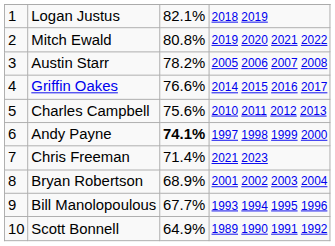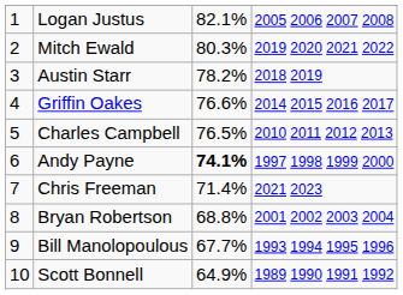 <table class="wikitable">
 <tr>
 </tr>
 <tr>
 <td>1</td>
 <td>Logan Justus</td>
 <td><abbr>82.1%</abbr></td>
-<td style="font-size:80%;"><a href='#'>2018</a> <a href='#'>2019</a></td>
+<td style="font-size:80%;"><a href='#'>2005</a> <a href='#'>2006</a> <a href='#'>2007</a> <a href='#'>2008</a></td>
 </tr>
 <tr>
 <td>2</td>
 <td>Mitch Ewald</td>
-<td><abbr>80.8%</abbr></td>
+<td><abbr>80.3%</abbr></td>
 <td style="font-size:80%;"><a href='#'>2019</a> <a href='#'>2020</a> <a href='#'>2021</a> <a href='#'>2022</a></td>
 </tr>
 <tr>
 <td>3</td>
 <td>Austin Starr</td>
 <td><abbr>78.2%</abbr></td>
-<td style="font-size:80%;"><a href='#'>2005</a> <a href='#'>2006</a> <a href='#'>2007</a> <a href='#'>2008</a></td>
+<td style="font-size:80%;"><a href='#'>2018</a> <a href='#'>2019</a></td>
 </tr>
 <tr>
 <td>4</td>
 <td><a href='#'>Griffin Oakes</a></td>
 <td><abbr>76.6%</abbr></td>
 <td style="font-size:80%;"><a href='#'>2014</a> <a href='#'>2015</a> <a href='#'>2016</a> <a href='#'>2017</a></td>
 </tr>
 <tr>
 <td>5</td>
 <td>Charles Campbell</td>
-<td><abbr>75.6%</abbr></td>
+<td><abbr>76.5%</abbr></td>
 <td style="font-size:80%;"><a href='#'>2010</a> <a href='#'>2011</a> <a href='#'>2012</a> <a href='#'>2013</a></td>
 </tr>
 <tr>
 <td>6</td>
 <td>Andy Payne</td>
 <td><strong><abbr>74.1%</abbr></strong></td>
 <td style="font-size:80%;"><a href='#'>1997</a> <a href='#'>1998</a> <a href='#'>1999</a> <a href='#'>2000</a></td>
 </tr>
 <tr>
 <td>7</td>
 <td>Chris Freeman</td>
 <td><abbr>71.4%</abbr></td>
 <td style="font-size:80%;"><a href='#'>2021</a> <a href='#'>2023</a></td>
 </tr>
 <tr>
 <td>8</td>
 <td>Bryan Robertson</td>
-<td><abbr>68.9%</abbr></td>
+<td><abbr>68.8%</abbr></td>
 <td style="font-size:80%;"><a href='#'>2001</a> <a href='#'>2002</a> <a href='#'>2003</a> <a href='#'>2004</a></td>
 </tr>
 <tr>
 <td>9</td>
 <td>Bill Manolopoulous</td>
 <td><abbr>67.7%</abbr></td>
 <td style="font-size:80%;"><a href='#'>1993</a> <a href='#'>1994</a> <a href='#'>1995</a> <a href='#'>1996</a></td>
 </tr>
 <tr>
 <td>10</td>
 <td>Scott Bonnell</td>
 <td><abbr>64.9%</abbr></td>
 <td style="font-size:80%;"><a href='#'>1989</a> <a href='#'>1990</a> <a href='#'>1991</a> <a href='#'>1992</a><br></td>
 </tr>
 </table>
